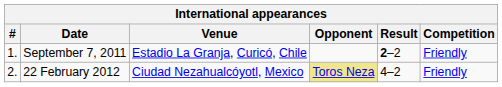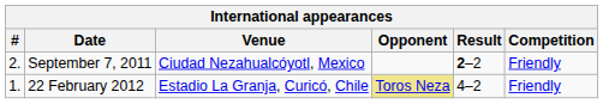 <table class="wikitable collapsible collapsed" style="font-size:90%">
 <tr>
 <th colspan=7>International appearances</th>
 </tr>
 <tr>
 <th>#</th>
 <th>Date</th>
 <th>Venue</th>
 <th>Opponent</th>
 <th>Result</th>
 <th>Competition</th>
 </tr>
 <tr>
-<td>1.</td>
+<td>2.</td>
 <td>September 7, 2011</td>
-<td><a href='#'>Estadio La Granja</a>, <a href='#'>Curicó</a>, <a href='#'>Chile</a></td>
+<td><a href='#'>Ciudad Nezahualcóyotl</a>, <a href='#'>Mexico</a></td>
 <td></td>
 <td><strong>2</strong>–2</td>
 <td><a href='#'>Friendly</a></td>
 </tr>
 <tr>
-<td>2.</td>
+<td>1.</td>
 <td>22 February 2012</td>
-<td><a href='#'>Ciudad Nezahualcóyotl</a>, <a href='#'>Mexico</a></td>
+<td><a href='#'>Estadio La Granja</a>, <a href='#'>Curicó</a>, <a href='#'>Chile</a></td>
 <td style="background: khaki;"> <a href='#'>Toros Neza</a></td>
 <td>4–2</td>
 <td><a href='#'>Friendly</a></td>
 </tr>
 </table>
